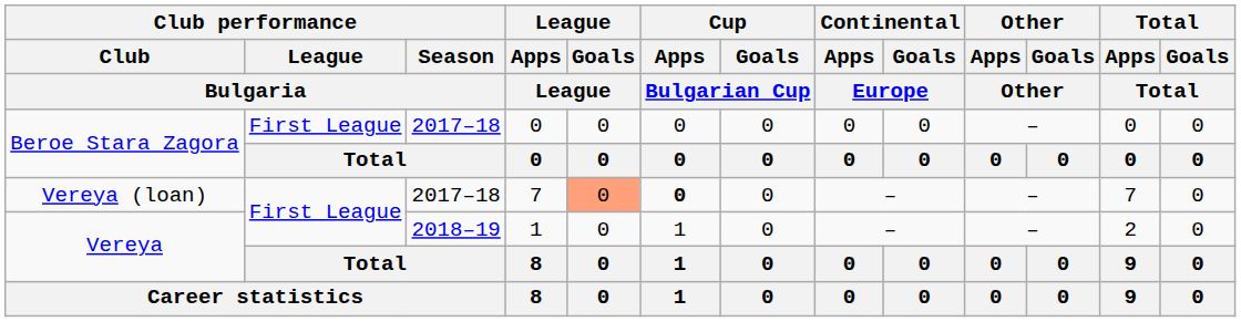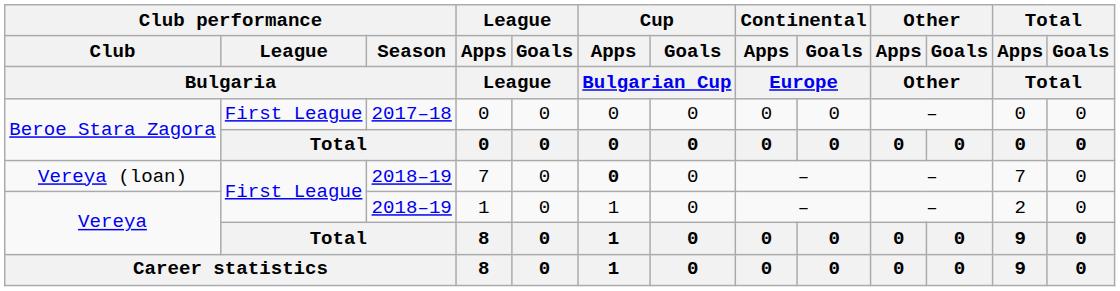 <table class="wikitable" style="text-align: center">
 <tr>
 <th colspan="3">Club performance</th>
 <th colspan="2">League</th>
 <th colspan="2">Cup</th>
 <th colspan="2">Continental</th>
 <th colspan="2">Other</th>
 <th colspan="3">Total</th>
 </tr>
 <tr>
 <th>Club</th>
 <th>League</th>
 <th>Season</th>
 <th>Apps</th>
 <th>Goals</th>
 <th>Apps</th>
 <th>Goals</th>
 <th>Apps</th>
 <th>Goals</th>
 <th>Apps</th>
 <th>Goals</th>
 <th>Apps</th>
 <th>Goals</th>
 </tr>
 <tr>
 <th colspan="3">Bulgaria</th>
 <th colspan="2">League</th>
 <th colspan="2"><a href='#'>Bulgarian Cup</a></th>
 <th colspan="2"><a href='#'>Europe</a></th>
 <th colspan="2">Other</th>
 <th colspan="2">Total</th>
 </tr>
 <tr>
 <td rowspan="2" valign="center"><a href='#'>Beroe Stara Zagora</a></td>
 <td rowspan="1"><a href='#'>First League</a></td>
 <td rowspan="1"><a href='#'>2017–18</a></td>
 <td>0</td>
 <td>0</td>
 <td>0</td>
 <td>0</td>
 <td>0</td>
 <td>0</td>
 <td colspan="2">–</td>
 <td>0</td>
 <td>0</td>
 </tr>
 <tr>
 <th colspan="2">Total</th>
 <th>0</th>
 <th>0</th>
 <th>0</th>
 <th>0</th>
 <th>0</th>
 <th>0</th>
 <th>0</th>
 <th>0</th>
 <th>0</th>
 <th>0</th>
 </tr>
 <tr>
 <td rowspan="1" valign="center"><a href='#'>Vereya</a> (loan)</td>
 <td rowspan="2"><a href='#'>First League</a></td>
-<td rowspan="1">2017–18</td>
+<td rowspan="1"><a href='#'>2018–19</a></td>
 <td>7</td>
-<td style="background: lightsalmon;">0</td>
+<td>0</td>
 <td><strong>0</strong></td>
 <td>0</td>
 <td colspan="2">–</td>
 <td colspan="2">–</td>
 <td>7</td>
 <td>0</td>
 </tr>
 <tr>
 <td rowspan="2" valign="center"><a href='#'>Vereya</a></td>
 <td rowspan="1"><a href='#'>2018–19</a></td>
 <td>1</td>
 <td>0</td>
 <td>1</td>
 <td>0</td>
 <td colspan="2">–</td>
 <td colspan="2">–</td>
 <td>2</td>
 <td>0</td>
 </tr>
 <tr>
 <th colspan="2">Total</th>
 <th>8</th>
 <th>0</th>
 <th>1</th>
 <th>0</th>
 <th>0</th>
 <th>0</th>
 <th>0</th>
 <th>0</th>
 <th>9</th>
 <th>0</th>
 </tr>
 <tr>
 <th colspan="3">Career statistics</th>
 <th>8</th>
 <th>0</th>
 <th>1</th>
 <th>0</th>
 <th>0</th>
 <th>0</th>
 <th>0</th>
 <th>0</th>
 <th>9</th>
 <th>0</th>
 </tr>
 </table>
